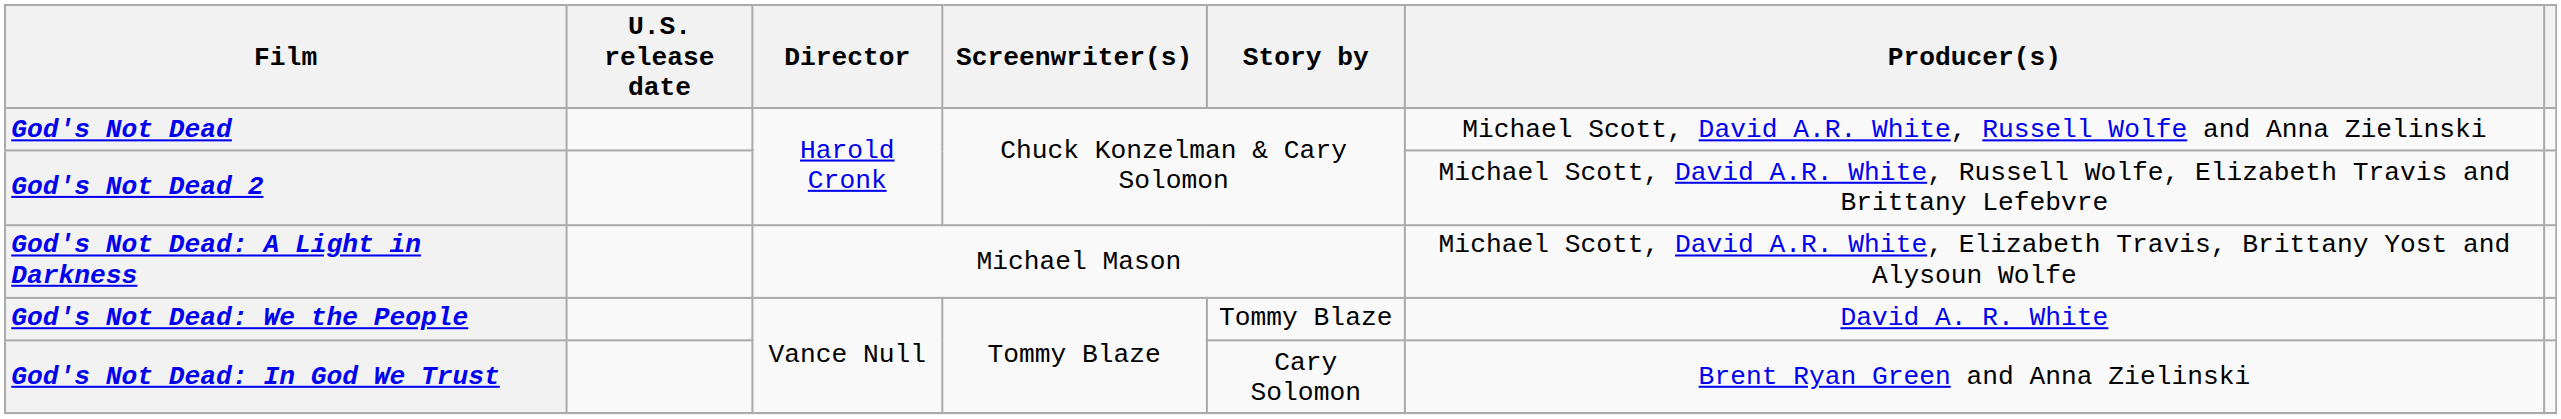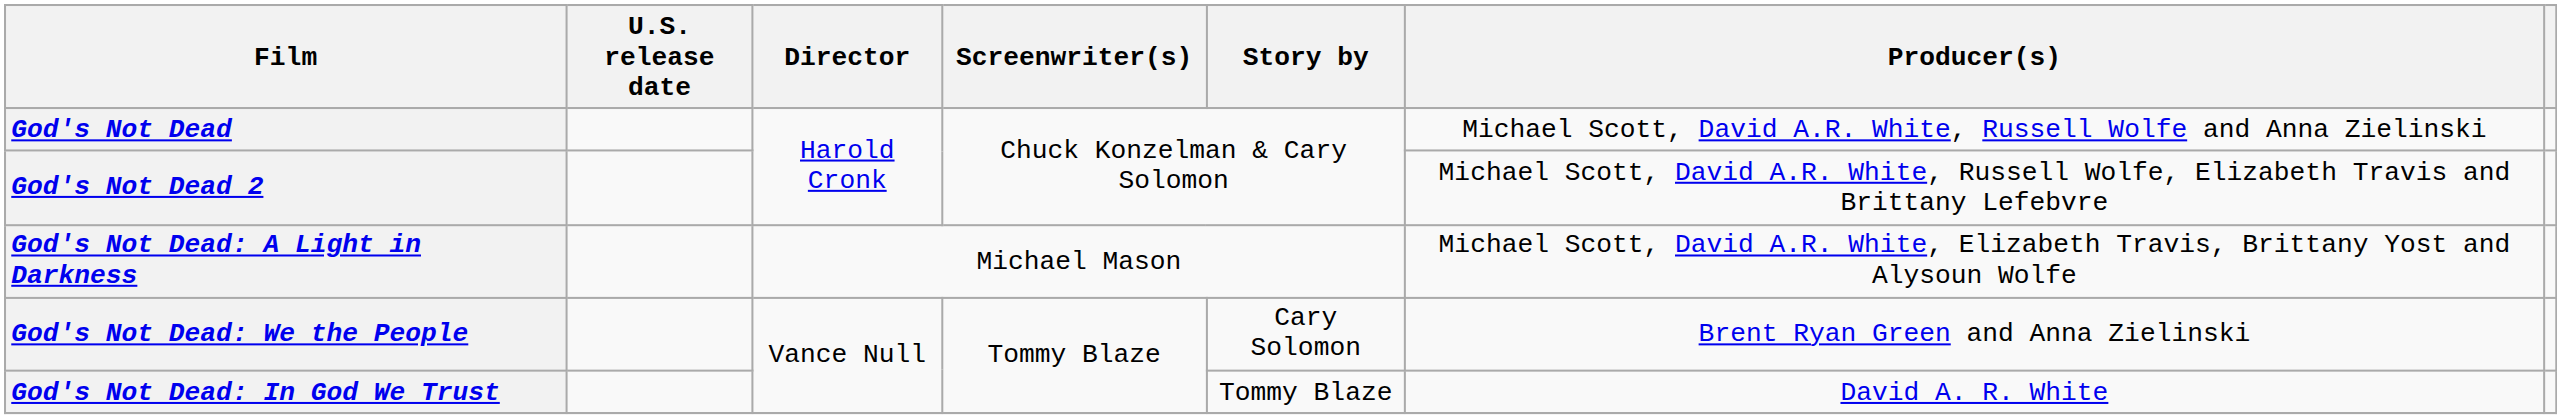 <table class="wikitable plainrowheaders" style="text-align:center" width=100%>
 <tr>
 <th scope="col" style="width:22%;">Film</th>
 <th scope="col">U.S. <br>release date</th>
 <th scope="col">Director</th>
 <th scope="col">Screenwriter(s)</th>
 <th scope="col">Story by</th>
 <th scope="col">Producer(s)</th>
 <th scope="col"></th>
 </tr>
 <tr>
 <th scope="row" style="text-align:left"><em><a href='#'>God's Not Dead</a></em></th>
 <td style="text-align:center"></td>
 <td rowspan="2"><a href='#'>Harold Cronk</a></td>
 <td colspan="2" rowspan="2">Chuck Konzelman & Cary Solomon</td>
 <td>Michael Scott, <a href='#'>David A.R. White</a>, <a href='#'>Russell Wolfe</a> and Anna Zielinski</td>
 <td></td>
 </tr>
 <tr>
 <th scope="row" style="text-align:left"><em><a href='#'>God's Not Dead 2</a></em></th>
 <td style="text-align:center"></td>
 <td>Michael Scott, <a href='#'>David A.R. White</a>, Russell Wolfe, Elizabeth Travis and Brittany Lefebvre</td>
 <td></td>
 </tr>
 <tr>
 <th scope="row" style="text-align:left"><em><a href='#'>God's Not Dead: A Light in Darkness</a></em></th>
 <td></td>
 <td colspan="3">Michael Mason</td>
 <td>Michael Scott, <a href='#'>David A.R. White</a>, Elizabeth Travis, Brittany Yost and Alysoun Wolfe</td>
 <td></td>
 </tr>
 <tr>
 <th scope="row" style="text-align:left"><em><a href='#'>God's Not Dead: We the People</a></em></th>
 <td></td>
 <td rowspan="2">Vance Null</td>
 <td rowspan="2">Tommy Blaze</td>
+<td>Cary Solomon</td>
+<td><a href='#'>Brent Ryan Green</a> and Anna Zielinski</td>
+<td></td>
+</tr>
+<tr>
+<th scope="row" style="text-align:left"><em><a href='#'>God's Not Dead: In God We Trust</a></em></th>
+<td></td>
 <td>Tommy Blaze</td>
 <td><a href='#'>David A. R. White</a></td>
 <td></td>
 </tr>
 <tr>
-<th scope="row" style="text-align:left"><em><a href='#'>God's Not Dead: In God We Trust</a></em></th>
-<td></td>
-<td>Cary Solomon</td>
-<td><a href='#'>Brent Ryan Green</a> and Anna Zielinski</td>
-<td></td>
-</tr>
-<tr>
 </tr>
 </table>
